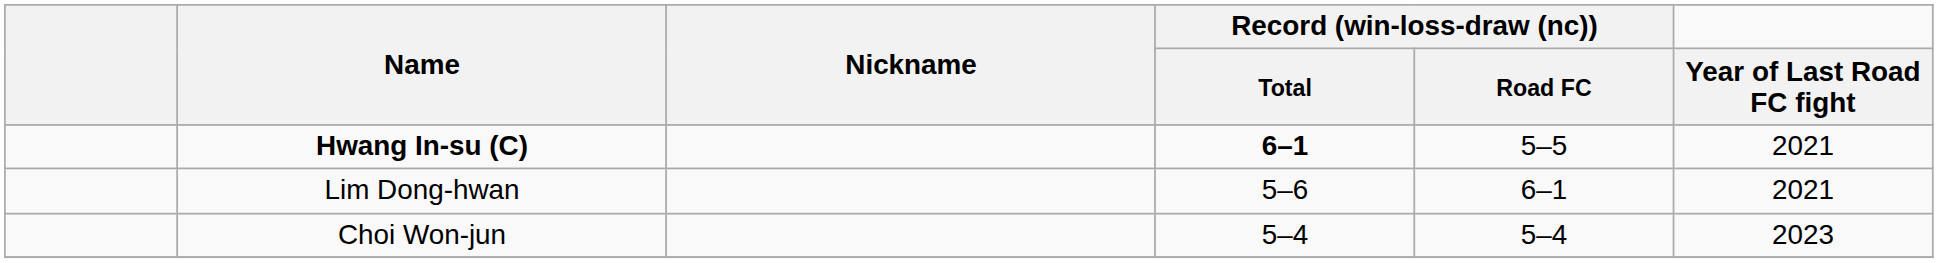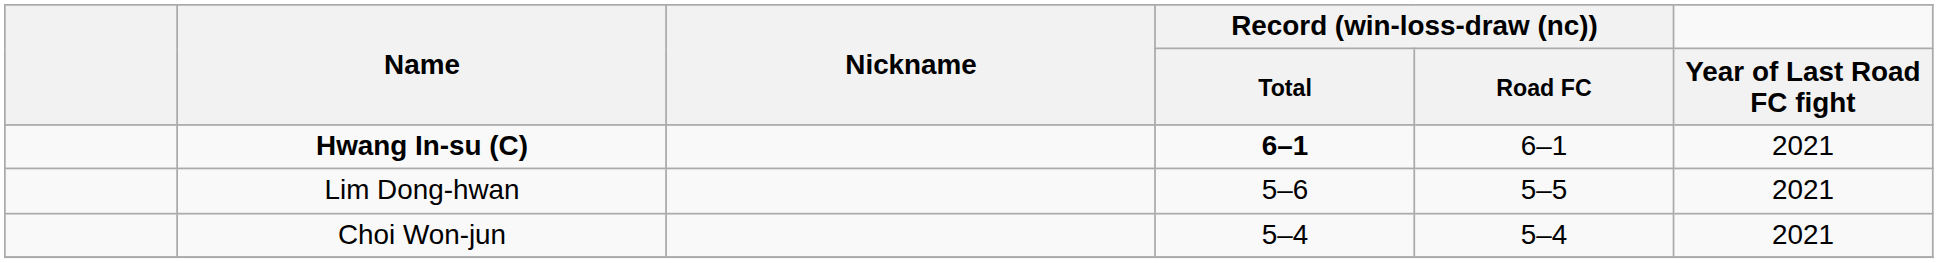 <table class="wikitable" width="70%" style="text-align:center;">
 <tr>
 <th rowspan="2" width="6%"></th>
 <th rowspan="2" width="17%">Name</th>
 <th rowspan="2" width="17%">Nickname</th>
 <th colspan="2" width="18%">Record (win-loss-draw (nc))</th>
 </tr>
 <tr>
 <th width="9%"><small>Total</small></th>
 <th width="9%"><small>Road FC</small></th>
 <th width="9%">Year of Last Road FC fight</th>
 </tr>
 <tr>
 <td></td>
 <td><strong>Hwang In-su (C)</strong></td>
 <td></td>
 <td><strong>6–1</strong></td>
-<td>5–5</td>
+<td>6–1</td>
 <td>2021</td>
 </tr>
 <tr>
 <td></td>
 <td>Lim Dong-hwan</td>
 <td></td>
 <td>5–6</td>
-<td>6–1</td>
+<td>5–5</td>
 <td>2021</td>
 </tr>
 <tr>
 <td></td>
 <td>Choi Won-jun</td>
 <td></td>
 <td>5–4</td>
 <td>5–4</td>
-<td>2023</td>
+<td>2021</td>
 </tr>
 <tr>
 </tr>
 </table>
